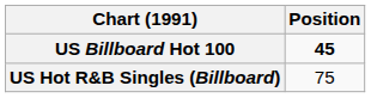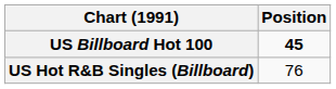 <table class="wikitable sortable plainrowheaders" style="text-align:center">
 <tr>
 <th>Chart (1991)</th>
 <th>Position</th>
 </tr>
 <tr>
 <th scope="row">US <em>Billboard</em> Hot 100</th>
 <td><strong>45</strong></td>
 </tr>
 <tr>
 <th scope="row">US Hot R&B Singles (<em>Billboard</em>)</th>
-<td>75</td>
+<td>76</td>
 </tr>
 </table>
